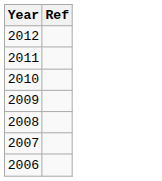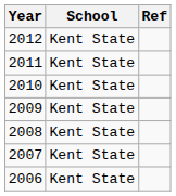 <table class="wikitable" style="text-align:center" cellpadding=2 cellspacing=2>
 <tr>
 <th>Year</th>
+<th>School</th>
 <th>Ref</th>
 </tr>
 <tr>
 <td>2012</td>
+<td>Kent State</td>
 <td></td>
 </tr>
 <tr>
 <td>2011</td>
+<td>Kent State</td>
 <td></td>
 </tr>
 <tr>
 <td>2010</td>
+<td>Kent State</td>
 <td></td>
 </tr>
 <tr>
 <td>2009</td>
+<td>Kent State</td>
 <td></td>
 </tr>
 <tr>
 <td>2008</td>
+<td>Kent State</td>
 <td></td>
 </tr>
 <tr>
 <td>2007</td>
+<td>Kent State</td>
 <td></td>
 </tr>
 <tr>
 <td>2006</td>
+<td>Kent State</td>
 <td></td>
 </tr>
 </table>
